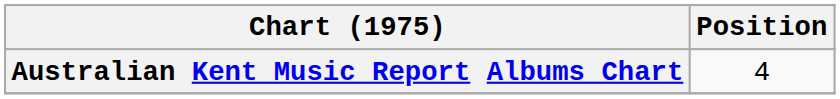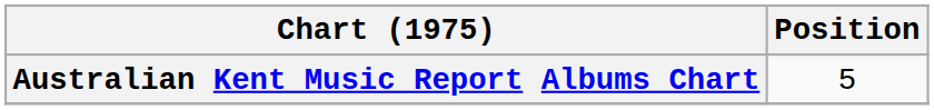 <table class="wikitable plainrowheaders" style="text-align:center">
 <tr>
 <th>Chart (1975)</th>
 <th>Position</th>
 </tr>
 <tr>
 <th scope="row">Australian <a href='#'>Kent Music Report</a> <a href='#'>Albums Chart</a></th>
-<td>4</td>
+<td>5</td>
 </tr>
 <tr>
 </tr>
 </table>
